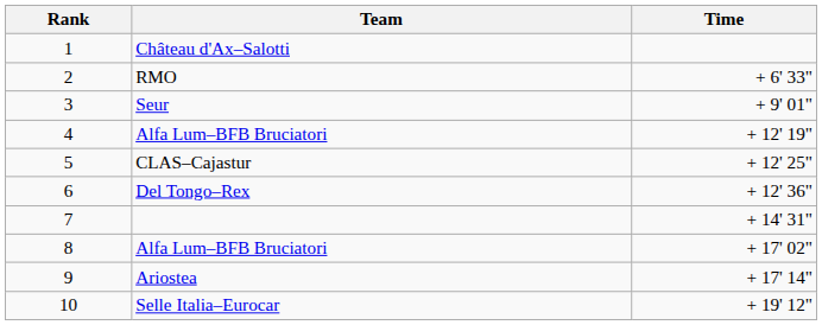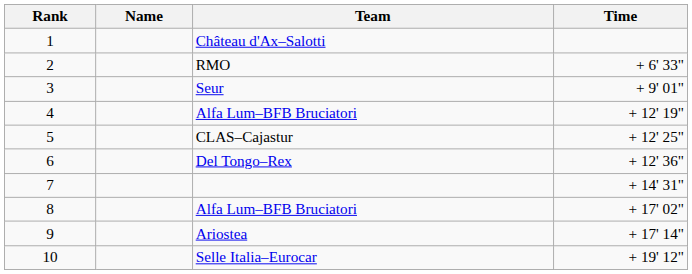 <table class="wikitable" style="width:45em;margin-bottom:0;">
 <tr>
 <th>Rank</th>
+<th>Name</th>
 <th>Team</th>
 <th>Time</th>
 </tr>
 <tr>
 <td style="text-align:center;">1</td>
+<td>  </td>
 <td><a href='#'>Château d'Ax–Salotti</a></td>
 <td align=right></td>
 </tr>
 <tr>
 <td style="text-align:center;">2</td>
+<td></td>
 <td>RMO</td>
 <td align=right>+ 6' 33"</td>
 </tr>
 <tr>
 <td style="text-align:center;">3</td>
+<td></td>
 <td><a href='#'>Seur</a></td>
 <td align=right>+ 9' 01"</td>
 </tr>
 <tr>
 <td style="text-align:center;">4</td>
+<td> </td>
 <td><a href='#'>Alfa Lum–BFB Bruciatori</a></td>
 <td align=right>+ 12' 19"</td>
 </tr>
 <tr>
 <td style="text-align:center;">5</td>
+<td></td>
 <td>CLAS–Cajastur</td>
 <td align=right>+ 12' 25"</td>
 </tr>
 <tr>
 <td style="text-align:center;">6</td>
+<td></td>
 <td><a href='#'>Del Tongo–Rex</a></td>
 <td align=right>+ 12' 36"</td>
 </tr>
 <tr>
 <td style="text-align:center;">7</td>
 <td></td>
+<td></td>
 <td align=right>+ 14' 31"</td>
 </tr>
 <tr>
 <td style="text-align:center;">8</td>
+<td></td>
 <td><a href='#'>Alfa Lum–BFB Bruciatori</a></td>
 <td align=right>+ 17' 02"</td>
 </tr>
 <tr>
 <td style="text-align:center;">9</td>
+<td></td>
 <td><a href='#'>Ariostea</a></td>
 <td align=right>+ 17' 14"</td>
 </tr>
 <tr>
 <td style="text-align:center;">10</td>
+<td></td>
 <td><a href='#'>Selle Italia–Eurocar</a></td>
 <td align=right>+ 19' 12"</td>
 </tr>
 </table>
